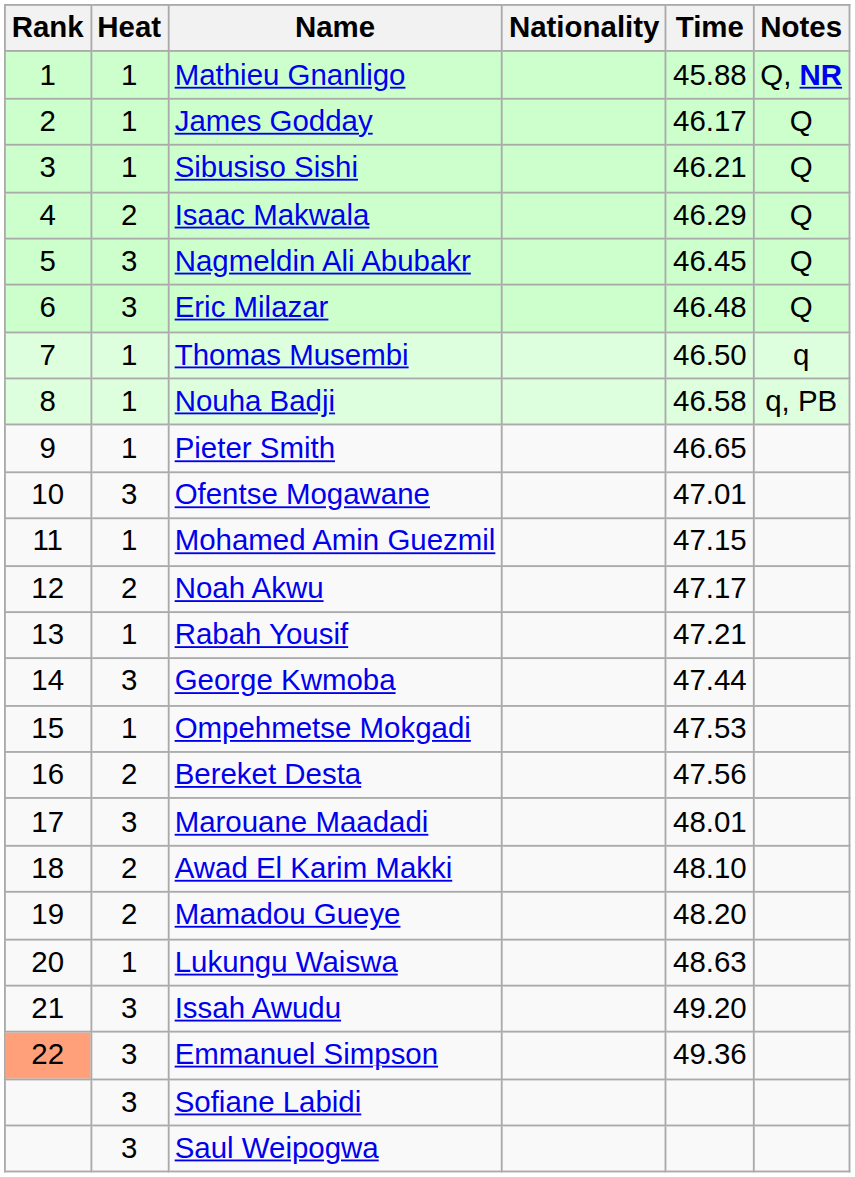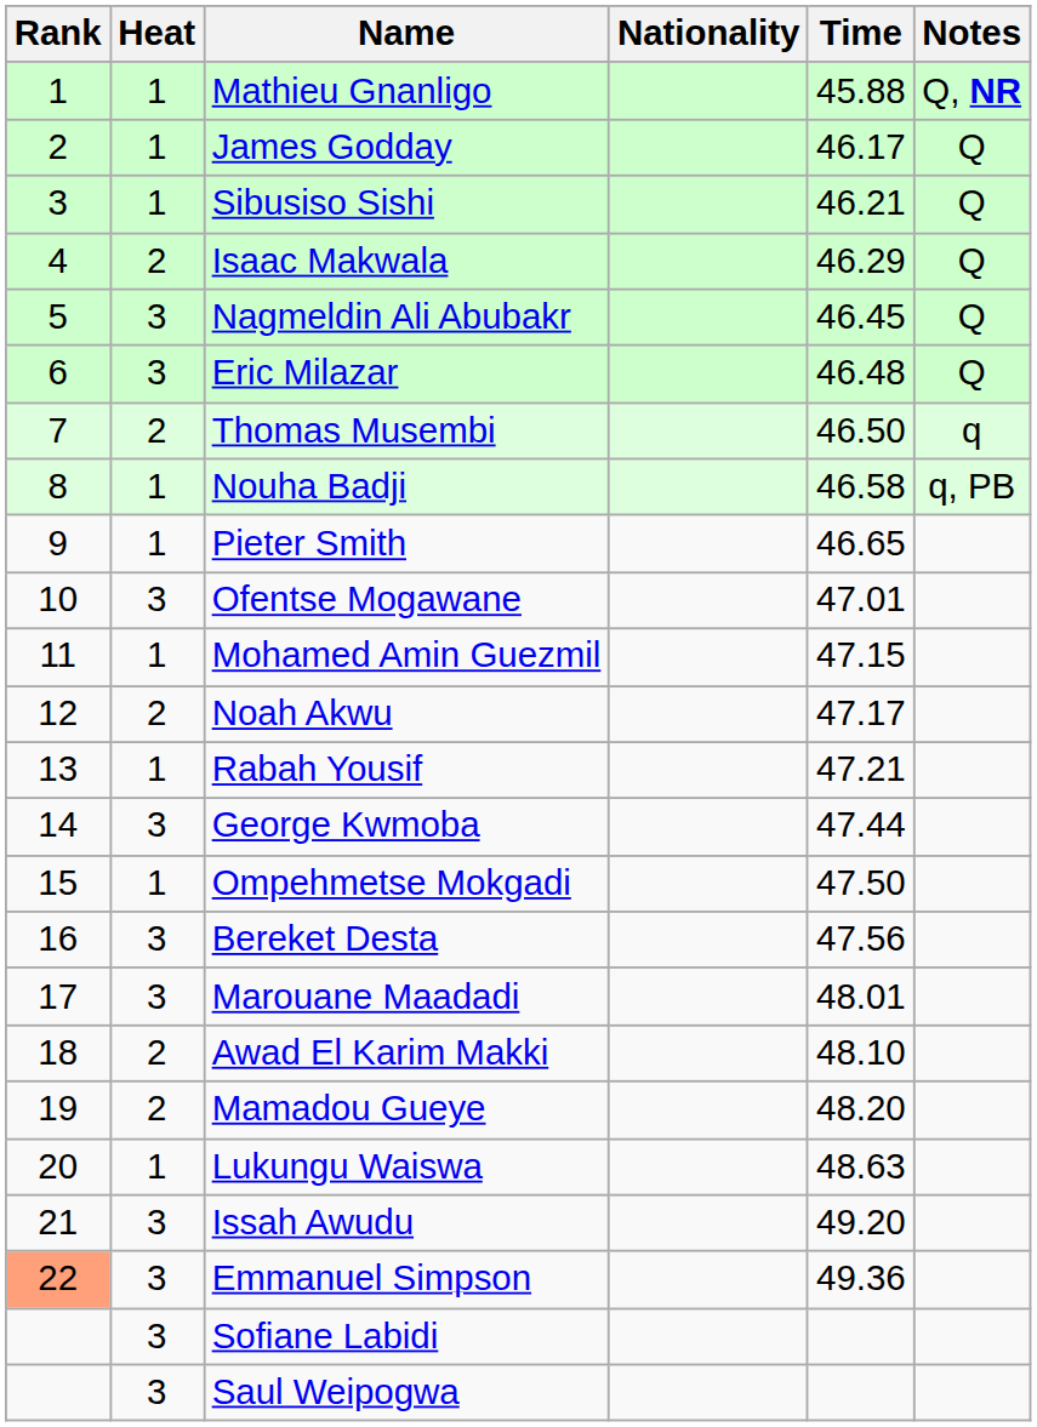 <table class="wikitable sortable" style="text-align:center">
 <tr>
 <th>Rank</th>
 <th>Heat</th>
 <th>Name</th>
 <th>Nationality</th>
 <th>Time</th>
 <th>Notes</th>
 </tr>
 <tr bgcolor=ccffcc>
 <td>1</td>
 <td>1</td>
 <td align=left><a href='#'>Mathieu Gnanligo</a></td>
 <td align=left></td>
 <td>45.88</td>
 <td>Q, <strong><a href='#'>NR</a></strong></td>
 </tr>
 <tr bgcolor=ccffcc>
 <td>2</td>
 <td>1</td>
 <td align=left><a href='#'>James Godday</a></td>
 <td align=left></td>
 <td>46.17</td>
 <td>Q</td>
 </tr>
 <tr bgcolor=ccffcc>
 <td>3</td>
 <td>1</td>
 <td align=left><a href='#'>Sibusiso Sishi</a></td>
 <td align=left></td>
 <td>46.21</td>
 <td>Q</td>
 </tr>
 <tr bgcolor=ccffcc>
 <td>4</td>
 <td>2</td>
 <td align=left><a href='#'>Isaac Makwala</a></td>
 <td align=left></td>
 <td>46.29</td>
 <td>Q</td>
 </tr>
 <tr bgcolor=ccffcc>
 <td>5</td>
 <td>3</td>
 <td align=left><a href='#'>Nagmeldin Ali Abubakr</a></td>
 <td align=left></td>
 <td>46.45</td>
 <td>Q</td>
 </tr>
 <tr bgcolor=ccffcc>
 <td>6</td>
 <td>3</td>
 <td align=left><a href='#'>Eric Milazar</a></td>
 <td align=left></td>
 <td>46.48</td>
 <td>Q</td>
 </tr>
 <tr bgcolor=ddffdd>
 <td>7</td>
-<td>1</td>
+<td>2</td>
 <td align=left><a href='#'>Thomas Musembi</a></td>
 <td align=left></td>
 <td>46.50</td>
 <td>q</td>
 </tr>
 <tr bgcolor=ddffdd>
 <td>8</td>
 <td>1</td>
 <td align=left><a href='#'>Nouha Badji</a></td>
 <td align=left></td>
 <td>46.58</td>
 <td>q, PB</td>
 </tr>
 <tr>
 <td>9</td>
 <td>1</td>
 <td align=left><a href='#'>Pieter Smith</a></td>
 <td align=left></td>
 <td>46.65</td>
 <td></td>
 </tr>
 <tr>
 <td>10</td>
 <td>3</td>
 <td align=left><a href='#'>Ofentse Mogawane</a></td>
 <td align=left></td>
 <td>47.01</td>
 <td></td>
 </tr>
 <tr>
 <td>11</td>
 <td>1</td>
 <td align=left><a href='#'>Mohamed Amin Guezmil</a></td>
 <td align=left></td>
 <td>47.15</td>
 <td></td>
 </tr>
 <tr>
 <td>12</td>
 <td>2</td>
 <td align=left><a href='#'>Noah Akwu</a></td>
 <td align=left></td>
 <td>47.17</td>
 <td></td>
 </tr>
 <tr>
 <td>13</td>
 <td>1</td>
 <td align=left><a href='#'>Rabah Yousif</a></td>
 <td align=left></td>
 <td>47.21</td>
 <td></td>
 </tr>
 <tr>
 <td>14</td>
 <td>3</td>
 <td align=left><a href='#'>George Kwmoba</a></td>
 <td align=left></td>
 <td>47.44</td>
 <td></td>
 </tr>
 <tr>
 <td>15</td>
 <td>1</td>
 <td align=left><a href='#'>Ompehmetse Mokgadi</a></td>
 <td align=left></td>
-<td>47.53</td>
+<td>47.50</td>
 <td></td>
 </tr>
 <tr>
 <td>16</td>
-<td>2</td>
+<td>3</td>
 <td align=left><a href='#'>Bereket Desta</a></td>
 <td align=left></td>
 <td>47.56</td>
 <td></td>
 </tr>
 <tr>
 <td>17</td>
 <td>3</td>
 <td align=left><a href='#'>Marouane Maadadi</a></td>
 <td align=left></td>
 <td>48.01</td>
 <td></td>
 </tr>
 <tr>
 <td>18</td>
 <td>2</td>
 <td align=left><a href='#'>Awad El Karim Makki</a></td>
 <td align=left></td>
 <td>48.10</td>
 <td></td>
 </tr>
 <tr>
 <td>19</td>
 <td>2</td>
 <td align=left><a href='#'>Mamadou Gueye</a></td>
 <td align=left></td>
 <td>48.20</td>
 <td></td>
 </tr>
 <tr>
 <td>20</td>
 <td>1</td>
 <td align=left><a href='#'>Lukungu Waiswa</a></td>
 <td align=left></td>
 <td>48.63</td>
 <td></td>
 </tr>
 <tr>
 <td>21</td>
 <td>3</td>
 <td align=left><a href='#'>Issah Awudu</a></td>
 <td align=left></td>
 <td>49.20</td>
 <td></td>
 </tr>
 <tr>
 <td style="background: lightsalmon;">22</td>
 <td>3</td>
 <td align=left><a href='#'>Emmanuel Simpson</a></td>
 <td align=left></td>
 <td>49.36</td>
 <td></td>
 </tr>
 <tr>
 <td></td>
 <td>3</td>
 <td align=left><a href='#'>Sofiane Labidi</a></td>
 <td align=left></td>
 <td></td>
 <td></td>
 </tr>
 <tr>
 <td></td>
 <td>3</td>
 <td align=left><a href='#'>Saul Weipogwa</a></td>
 <td align=left></td>
 <td></td>
 <td></td>
 </tr>
 </table>
